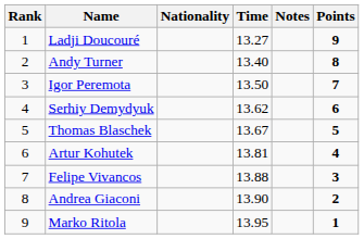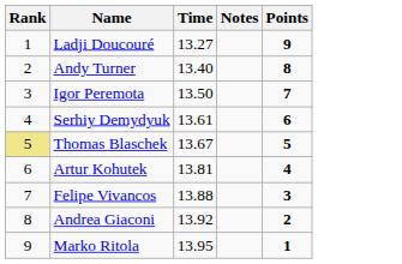 <table class="wikitable sortable" style="text-align:center">
 <tr>
 <th>Rank</th>
 <th>Name</th>
-<th>Nationality</th>
 <th>Time</th>
 <th>Notes</th>
 <th>Points</th>
 </tr>
 <tr>
 <td>1</td>
 <td align=left><a href='#'>Ladji Doucouré</a></td>
-<td align=left></td>
 <td>13.27</td>
 <td></td>
 <td><strong>9</strong></td>
 </tr>
 <tr>
 <td>2</td>
 <td align=left><a href='#'>Andy Turner</a></td>
-<td align=left></td>
 <td>13.40</td>
 <td></td>
 <td><strong>8</strong></td>
 </tr>
 <tr>
 <td>3</td>
 <td align=left><a href='#'>Igor Peremota</a></td>
-<td align=left></td>
 <td>13.50</td>
 <td></td>
 <td><strong>7</strong></td>
 </tr>
 <tr>
 <td>4</td>
 <td align=left><a href='#'>Serhiy Demydyuk</a></td>
-<td align=left></td>
-<td>13.62</td>
+<td>13.61</td>
 <td></td>
 <td><strong>6</strong></td>
 </tr>
 <tr>
-<td>5</td>
+<td style="background: khaki;">5</td>
 <td align=left><a href='#'>Thomas Blaschek</a></td>
-<td align=left></td>
 <td>13.67</td>
 <td></td>
 <td><strong>5</strong></td>
 </tr>
 <tr>
 <td>6</td>
 <td align=left><a href='#'>Artur Kohutek</a></td>
-<td align=left></td>
 <td>13.81</td>
 <td></td>
 <td><strong>4</strong></td>
 </tr>
 <tr>
 <td>7</td>
 <td align=left><a href='#'>Felipe Vivancos</a></td>
-<td align=left></td>
 <td>13.88</td>
 <td></td>
 <td><strong>3</strong></td>
 </tr>
 <tr>
 <td>8</td>
 <td align=left><a href='#'>Andrea Giaconi</a></td>
-<td align=left></td>
-<td>13.90</td>
+<td>13.92</td>
 <td></td>
 <td><strong>2</strong></td>
 </tr>
 <tr>
 <td>9</td>
 <td align=left><a href='#'>Marko Ritola</a></td>
-<td align=left></td>
 <td>13.95</td>
 <td></td>
 <td><strong>1</strong></td>
 </tr>
 </table>
